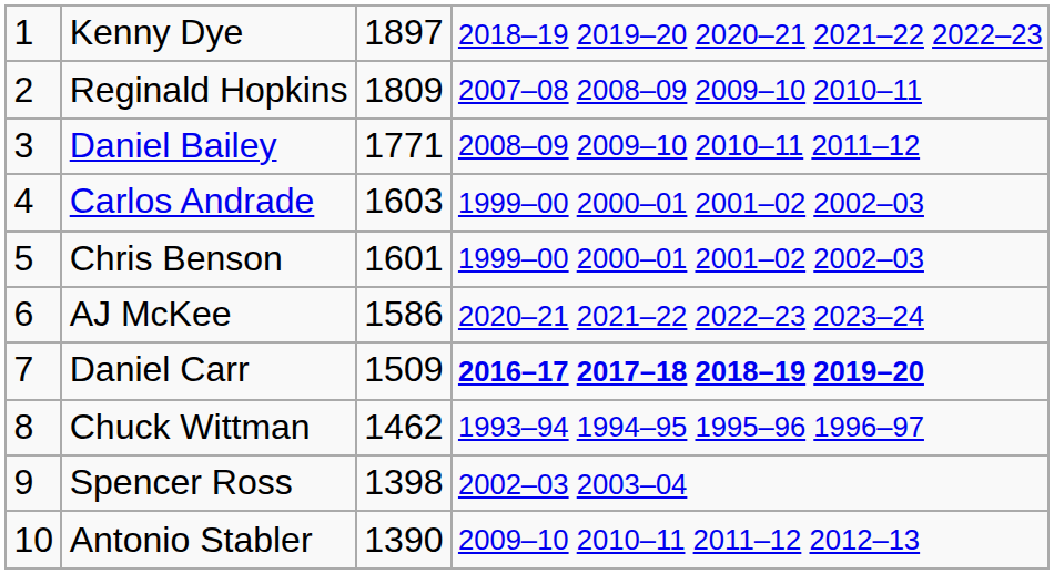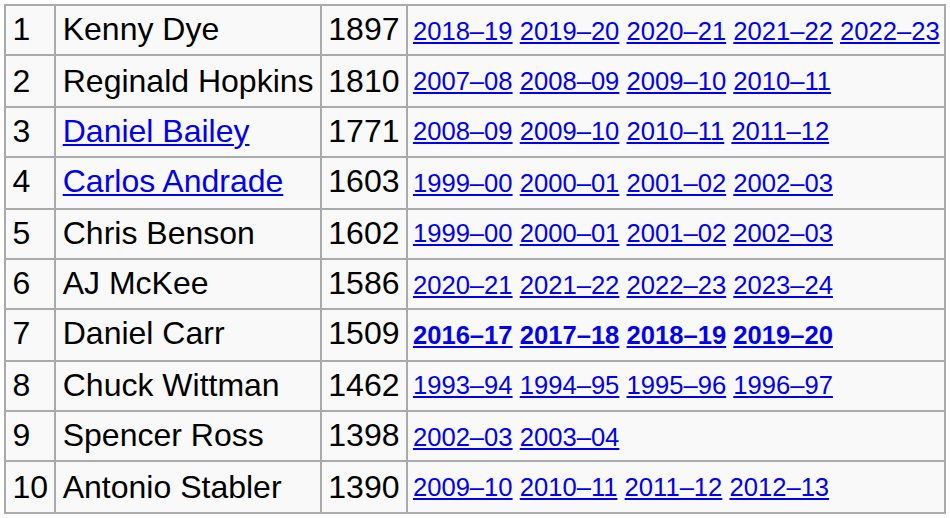 <table class="wikitable">
 <tr>
 </tr>
 <tr>
 <td>1</td>
 <td>Kenny Dye</td>
 <td>1897</td>
 <td style="font-size:80%;"><a href='#'>2018–19</a> <a href='#'>2019–20</a> <a href='#'>2020–21</a> <a href='#'>2021–22</a> <a href='#'>2022–23</a></td>
 </tr>
 <tr>
 <td>2</td>
 <td>Reginald Hopkins</td>
-<td>1809</td>
+<td>1810</td>
 <td style="font-size:80%;"><a href='#'>2007–08</a> <a href='#'>2008–09</a> <a href='#'>2009–10</a> <a href='#'>2010–11</a></td>
 </tr>
 <tr>
 <td>3</td>
 <td><a href='#'>Daniel Bailey</a></td>
 <td>1771</td>
 <td style="font-size:80%;"><a href='#'>2008–09</a> <a href='#'>2009–10</a> <a href='#'>2010–11</a> <a href='#'>2011–12</a></td>
 </tr>
 <tr>
 <td>4</td>
 <td><a href='#'>Carlos Andrade</a></td>
 <td>1603</td>
 <td style="font-size:80%;"><a href='#'>1999–00</a> <a href='#'>2000–01</a> <a href='#'>2001–02</a> <a href='#'>2002–03</a></td>
 </tr>
 <tr>
 <td>5</td>
 <td>Chris Benson</td>
-<td>1601</td>
+<td>1602</td>
 <td style="font-size:80%;"><a href='#'>1999–00</a> <a href='#'>2000–01</a> <a href='#'>2001–02</a> <a href='#'>2002–03</a></td>
 </tr>
 <tr>
 <td>6</td>
 <td>AJ McKee</td>
 <td>1586</td>
 <td style="font-size:80%;"><a href='#'>2020–21</a> <a href='#'>2021–22</a> <a href='#'>2022–23</a> <a href='#'>2023–24</a></td>
 </tr>
 <tr>
 <td>7</td>
 <td>Daniel Carr</td>
 <td>1509</td>
 <td style="font-size:80%;"><strong><a href='#'>2016–17</a> <a href='#'>2017–18</a> <a href='#'>2018–19</a> <a href='#'>2019–20</a></strong></td>
 </tr>
 <tr>
 <td>8</td>
 <td>Chuck Wittman</td>
 <td>1462</td>
 <td style="font-size:80%;"><a href='#'>1993–94</a> <a href='#'>1994–95</a> <a href='#'>1995–96</a> <a href='#'>1996–97</a></td>
 </tr>
 <tr>
 <td>9</td>
 <td>Spencer Ross</td>
 <td>1398</td>
 <td style="font-size:80%;"><a href='#'>2002–03</a> <a href='#'>2003–04</a></td>
 </tr>
 <tr>
 <td>10</td>
 <td>Antonio Stabler</td>
 <td>1390</td>
 <td style="font-size:80%;"><a href='#'>2009–10</a> <a href='#'>2010–11</a> <a href='#'>2011–12</a> <a href='#'>2012–13</a></td>
 </tr>
 </table>
